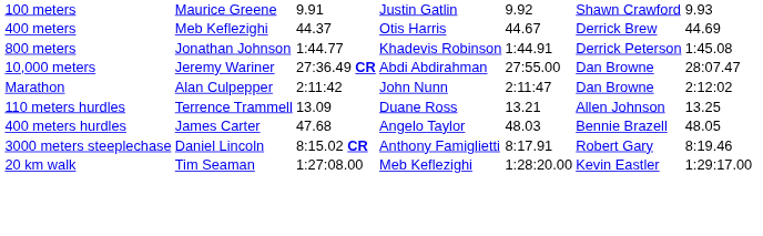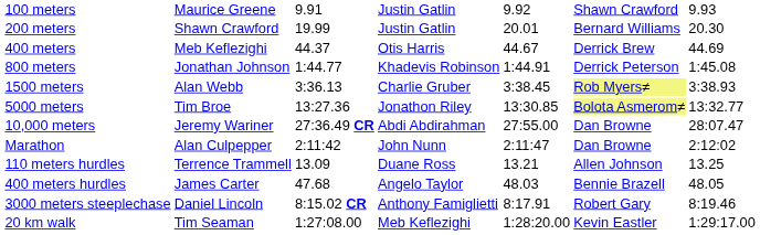 <table>
 <tr>
 <td><a href='#'>100 meters</a></td>
 <td><a href='#'>Maurice Greene</a></td>
 <td>9.91</td>
 <td><a href='#'>Justin Gatlin</a></td>
 <td>9.92</td>
 <td><a href='#'>Shawn Crawford</a></td>
 <td>9.93</td>
+</tr>
+<tr>
+<td><a href='#'>200 meters</a></td>
+<td><a href='#'>Shawn Crawford</a></td>
+<td>19.99</td>
+<td><a href='#'>Justin Gatlin</a></td>
+<td>20.01</td>
+<td><a href='#'>Bernard Williams</a></td>
+<td>20.30</td>
 </tr>
 <tr>
 <td><a href='#'>400 meters</a></td>
 <td><a href='#'>Meb Keflezighi</a></td>
 <td>44.37</td>
 <td><a href='#'>Otis Harris</a></td>
 <td>44.67</td>
 <td><a href='#'>Derrick Brew</a></td>
 <td>44.69</td>
 </tr>
 <tr>
 <td><a href='#'>800 meters</a></td>
 <td><a href='#'>Jonathan Johnson</a></td>
 <td>1:44.77</td>
 <td><a href='#'>Khadevis Robinson</a></td>
 <td>1:44.91</td>
 <td><a href='#'>Derrick Peterson</a></td>
 <td>1:45.08</td>
+</tr>
+<tr>
+<td><a href='#'>1500 meters</a></td>
+<td><a href='#'>Alan Webb</a></td>
+<td>3:36.13</td>
+<td><a href='#'>Charlie Gruber</a></td>
+<td>3:38.45</td>
+<td style="background:#f3f781;"><a href='#'>Rob Myers</a>≠</td>
+<td>3:38.93</td>
+</tr>
+<tr>
+<td><a href='#'>5000 meters</a></td>
+<td><a href='#'>Tim Broe</a></td>
+<td>13:27.36</td>
+<td><a href='#'>Jonathon Riley</a></td>
+<td>13:30.85</td>
+<td style="background:#f3f781;"><a href='#'>Bolota Asmerom</a>≠</td>
+<td>13:32.77</td>
 </tr>
 <tr>
 <td><a href='#'>10,000 meters</a></td>
 <td><a href='#'>Jeremy Wariner</a></td>
 <td>27:36.49 <strong><a href='#'>CR</a></strong></td>
 <td><a href='#'>Abdi Abdirahman</a></td>
 <td>27:55.00</td>
 <td><a href='#'>Dan Browne</a></td>
 <td>28:07.47</td>
 </tr>
 <tr>
 <td><a href='#'>Marathon</a></td>
 <td><a href='#'>Alan Culpepper</a></td>
 <td>2:11:42</td>
 <td><a href='#'>John Nunn</a></td>
 <td>2:11:47</td>
 <td><a href='#'>Dan Browne</a></td>
 <td>2:12:02</td>
 </tr>
 <tr>
 <td><a href='#'>110 meters hurdles</a></td>
 <td><a href='#'>Terrence Trammell</a></td>
 <td>13.09</td>
 <td><a href='#'>Duane Ross</a></td>
 <td>13.21</td>
 <td><a href='#'>Allen Johnson</a></td>
 <td>13.25</td>
 </tr>
 <tr>
 <td><a href='#'>400 meters hurdles</a></td>
 <td><a href='#'>James Carter</a></td>
 <td>47.68</td>
 <td><a href='#'>Angelo Taylor</a></td>
 <td>48.03</td>
 <td><a href='#'>Bennie Brazell</a></td>
 <td>48.05</td>
 </tr>
 <tr>
 <td><a href='#'>3000 meters steeplechase</a></td>
 <td><a href='#'>Daniel Lincoln</a></td>
 <td>8:15.02 <strong><a href='#'>CR</a></strong></td>
 <td><a href='#'>Anthony Famiglietti</a></td>
 <td>8:17.91</td>
 <td><a href='#'>Robert Gary</a></td>
 <td>8:19.46</td>
 </tr>
 <tr>
 <td><a href='#'>20 km walk</a></td>
 <td><a href='#'>Tim Seaman</a></td>
 <td>1:27:08.00</td>
 <td><a href='#'>Meb Keflezighi</a></td>
 <td>1:28:20.00</td>
 <td><a href='#'>Kevin Eastler</a></td>
 <td>1:29:17.00</td>
 </tr>
 </table>
